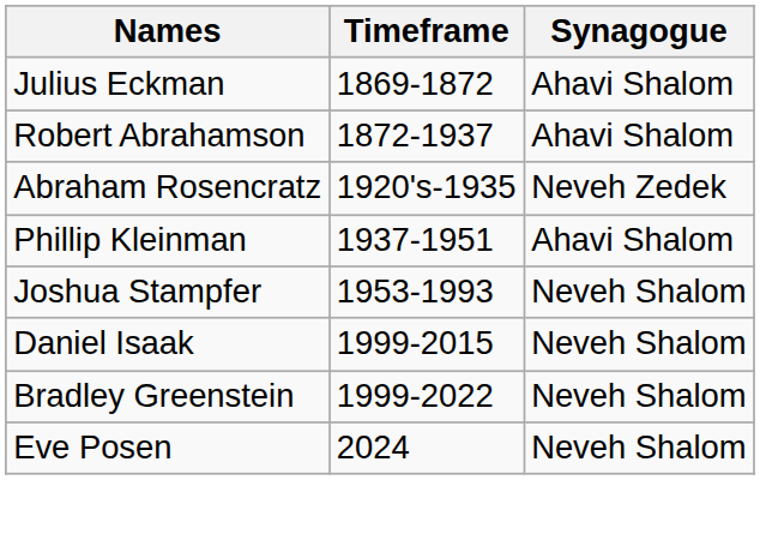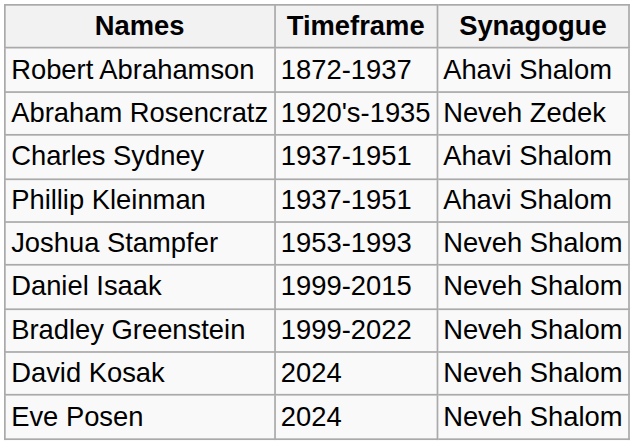 <table class="wikitable">
 <tr>
 <th>Names</th>
 <th>Timeframe</th>
 <th>Synagogue</th>
-</tr>
-<tr>
-<td>Julius Eckman</td>
-<td>1869-1872</td>
-<td>Ahavi Shalom</td>
 </tr>
 <tr>
 <td>Robert Abrahamson</td>
 <td>1872-1937</td>
 <td>Ahavi Shalom</td>
 </tr>
 <tr>
 <td>Abraham Rosencratz</td>
 <td>1920's-1935</td>
 <td>Neveh Zedek</td>
+</tr>
+<tr>
+<td>Charles Sydney</td>
+<td>1937-1951</td>
+<td>Ahavi Shalom</td>
 </tr>
 <tr>
 <td>Phillip Kleinman</td>
 <td>1937-1951</td>
 <td>Ahavi Shalom</td>
 </tr>
 <tr>
 <td>Joshua Stampfer</td>
 <td>1953-1993</td>
 <td>Neveh Shalom</td>
 </tr>
 <tr>
 <td>Daniel Isaak</td>
 <td>1999-2015</td>
 <td>Neveh Shalom</td>
 </tr>
 <tr>
 <td>Bradley Greenstein</td>
 <td>1999-2022</td>
 <td>Neveh Shalom</td>
 </tr>
 <tr>
+<td>David Kosak</td>
+<td>2024</td>
+<td>Neveh Shalom</td>
+</tr>
+<tr>
 <td>Eve Posen</td>
 <td>2024</td>
 <td>Neveh Shalom</td>
 </tr>
 </table>
